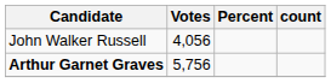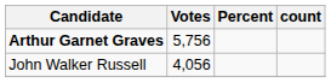 <table class="wikitable">
 <tr>
 <th>Candidate</th>
 <th>Votes</th>
 <th>Percent</th>
 <th>count</th>
 </tr>
 <tr>
+<td style="font-weight:bold;">Arthur Garnet Graves</td>
+<td style="text-align:right;">5,756</td>
+<td style="text-align:right;"></td>
+<td style="text-align:right;"></td>
+</tr>
+<tr>
 <td>John Walker Russell</td>
 <td style="text-align:right;">4,056</td>
 <td style="text-align:right;"></td>
 <td style="text-align:right;"></td>
 </tr>
 <tr>
-<td style="font-weight:bold;">Arthur Garnet Graves</td>
-<td style="text-align:right;">5,756</td>
-<td style="text-align:right;"></td>
-<td style="text-align:right;"></td>
-</tr>
-<tr>
 </tr>
 </table>
